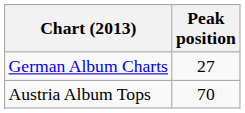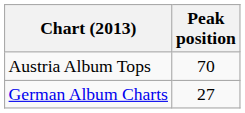 <table class="wikitable">
 <tr>
 <th>Chart (2013)</th>
 <th>Peak<br>position</th>
 </tr>
 <tr>
+<td>Austria Album Tops</td>
+<td style="text-align:center;">70</td>
+</tr>
+<tr>
 <td><a href='#'>German Album Charts</a></td>
 <td style="text-align:center;">27</td>
 </tr>
-<tr>
-<td>Austria Album Tops</td>
-<td style="text-align:center;">70</td>
-</tr>
 </table>
